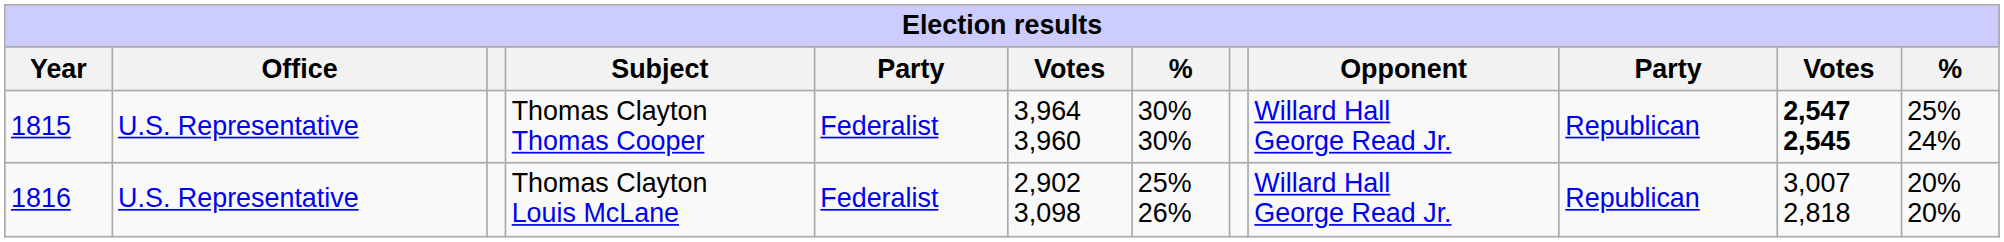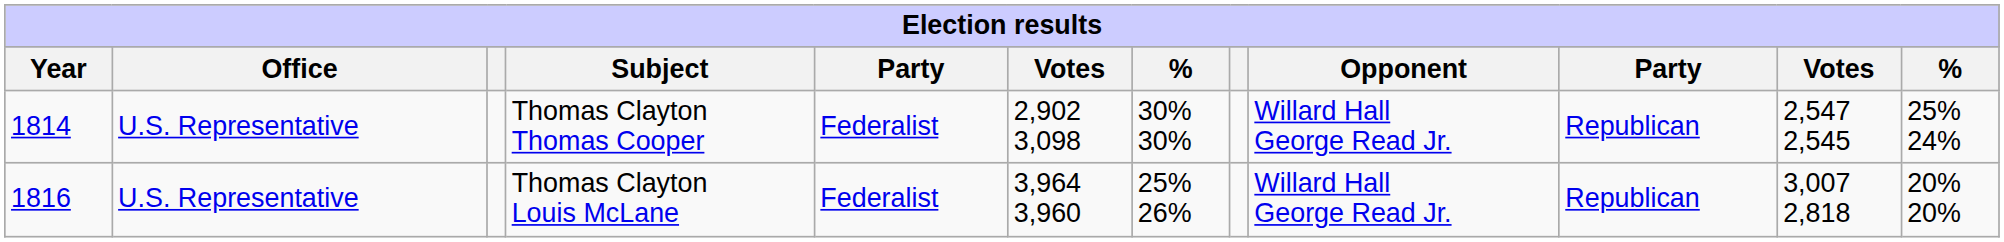 <table class=wikitable style="width: 94%" style="text-align: center;" align="center">
 <tr bgcolor=#cccccc>
 <th colspan=12 style="background: #ccccff;">Election results</th>
 </tr>
 <tr>
 <th><strong>Year</strong></th>
 <th><strong>Office</strong></th>
 <th></th>
 <th><strong>Subject</strong></th>
 <th><strong>Party</strong></th>
 <th><strong>Votes</strong></th>
 <th><strong>%</strong></th>
 <th></th>
 <th><strong>Opponent</strong></th>
 <th><strong>Party</strong></th>
 <th><strong>Votes</strong></th>
 <th><strong>%</strong></th>
 </tr>
 <tr>
-<td><a href='#'>1815</a></td>
+<td><a href='#'>1814</a></td>
 <td><a href='#'>U.S. Representative</a></td>
 <td></td>
 <td>Thomas Clayton<br><a href='#'>Thomas Cooper</a></td>
 <td><a href='#'>Federalist</a></td>
-<td>3,964<br>3,960</td>
+<td>2,902<br>3,098</td>
 <td>30%<br>30%</td>
 <td></td>
 <td><a href='#'>Willard Hall</a><br><a href='#'>George Read Jr.</a></td>
 <td><a href='#'>Republican</a></td>
-<td><strong>2,547<br>2,545</strong></td>
+<td>2,547<br>2,545</td>
 <td>25%<br>24%</td>
 </tr>
 <tr>
 <td><a href='#'>1816</a></td>
 <td><a href='#'>U.S. Representative</a></td>
 <td></td>
 <td>Thomas Clayton<br><a href='#'>Louis McLane</a></td>
 <td><a href='#'>Federalist</a></td>
-<td>2,902<br>3,098</td>
+<td>3,964<br>3,960</td>
 <td>25%<br>26%</td>
 <td></td>
 <td><a href='#'>Willard Hall</a><br><a href='#'>George Read Jr.</a></td>
 <td><a href='#'>Republican</a></td>
 <td>3,007<br>2,818</td>
 <td>20%<br>20%</td>
 </tr>
 </table>
